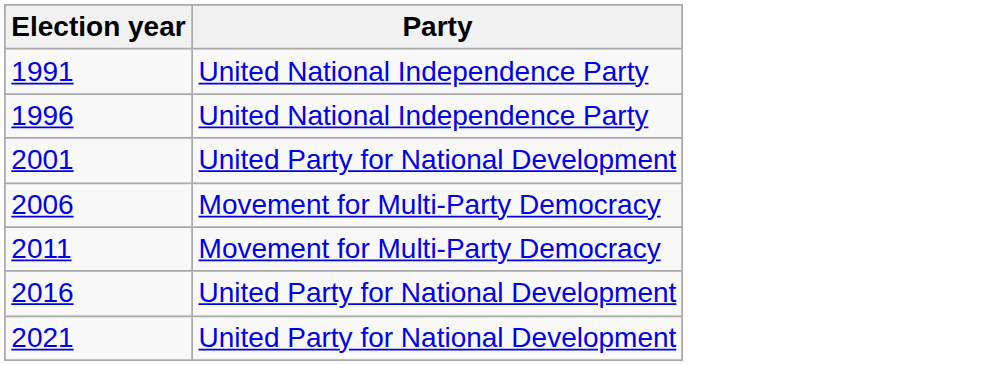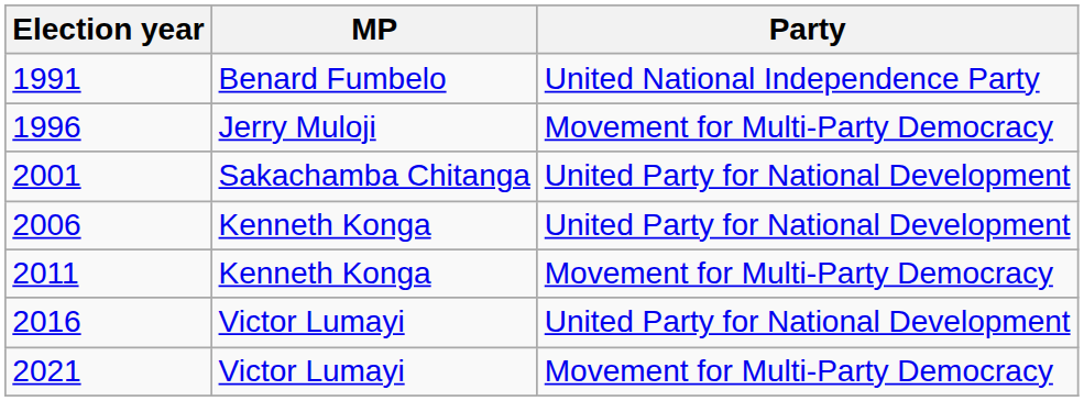 <table class=wikitable>
 <tr>
 <th>Election year</th>
+<th>MP</th>
 <th>Party</th>
 </tr>
 <tr>
 <td><a href='#'>1991</a></td>
+<td><a href='#'>Benard Fumbelo</a></td>
 <td><a href='#'>United National Independence Party</a></td>
 </tr>
 <tr>
 <td><a href='#'>1996</a></td>
-<td><a href='#'>United National Independence Party</a></td>
+<td><a href='#'>Jerry Muloji</a></td>
+<td><a href='#'>Movement for Multi-Party Democracy</a></td>
 </tr>
 <tr>
 <td><a href='#'>2001</a></td>
+<td><a href='#'>Sakachamba Chitanga</a></td>
 <td><a href='#'>United Party for National Development</a></td>
 </tr>
 <tr>
 <td><a href='#'>2006</a></td>
-<td><a href='#'>Movement for Multi-Party Democracy</a></td>
+<td><a href='#'>Kenneth Konga</a></td>
+<td><a href='#'>United Party for National Development</a></td>
 </tr>
 <tr>
 <td><a href='#'>2011</a></td>
+<td><a href='#'>Kenneth Konga</a></td>
 <td><a href='#'>Movement for Multi-Party Democracy</a></td>
 </tr>
 <tr>
 <td><a href='#'>2016</a></td>
+<td><a href='#'>Victor Lumayi</a></td>
 <td><a href='#'>United Party for National Development</a></td>
 </tr>
 <tr>
 <td><a href='#'>2021</a></td>
-<td><a href='#'>United Party for National Development</a></td>
+<td><a href='#'>Victor Lumayi</a></td>
+<td><a href='#'>Movement for Multi-Party Democracy</a></td>
 </tr>
 </table>
